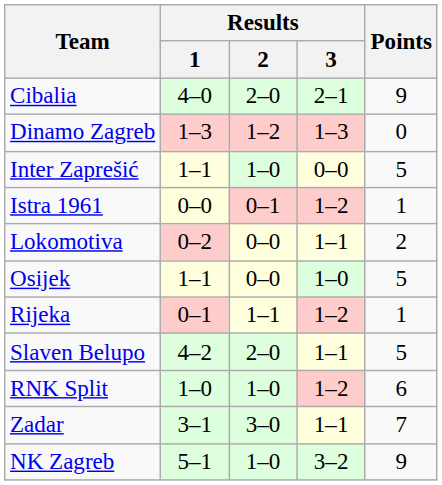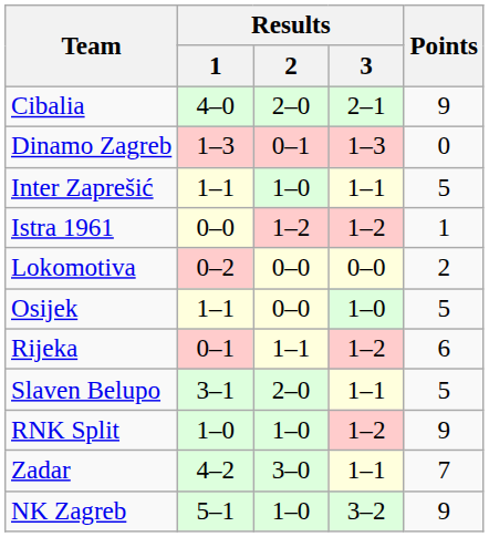 <table class="wikitable" style="text-align:center">
 <tr>
 <th rowspan=2>Team</th>
 <th colspan=3>Results</th>
 <th rowspan=2>Points</th>
 </tr>
 <tr>
 <th width=40>1</th>
 <th width=40>2</th>
 <th width=40>3</th>
 </tr>
 <tr>
 <td align=left><a href='#'>Cibalia</a></td>
 <td bgcolor=#ddffdd>4–0</td>
 <td bgcolor=#ddffdd>2–0</td>
 <td bgcolor=#ddffdd>2–1</td>
 <td>9</td>
 </tr>
 <tr>
 <td align=left><a href='#'>Dinamo Zagreb</a></td>
 <td bgcolor=#ffcccc>1–3</td>
-<td bgcolor=#ffcccc>1–2</td>
+<td bgcolor=#ffcccc>0–1</td>
 <td bgcolor=#ffcccc>1–3</td>
 <td>0</td>
 </tr>
 <tr>
 <td align=left><a href='#'>Inter Zaprešić</a></td>
 <td bgcolor=#ffffdd>1–1</td>
 <td bgcolor=#ddffdd>1–0</td>
-<td bgcolor=#ffffdd>0–0</td>
+<td bgcolor=#ffffdd>1–1</td>
 <td>5</td>
 </tr>
 <tr>
 <td align=left><a href='#'>Istra 1961</a></td>
 <td bgcolor=#ffffdd>0–0</td>
-<td bgcolor=#ffcccc>0–1</td>
+<td bgcolor=#ffcccc>1–2</td>
 <td bgcolor=#ffcccc>1–2</td>
 <td>1</td>
 </tr>
 <tr>
 <td align=left><a href='#'>Lokomotiva</a></td>
 <td bgcolor=#ffcccc>0–2</td>
 <td bgcolor=#ffffdd>0–0</td>
-<td bgcolor=#ffffdd>1–1</td>
+<td bgcolor=#ffffdd>0–0</td>
 <td>2</td>
 </tr>
 <tr>
 <td align=left><a href='#'>Osijek</a></td>
 <td bgcolor=#ffffdd>1–1</td>
 <td bgcolor=#ffffdd>0–0</td>
 <td bgcolor=#ddffdd>1–0</td>
 <td>5</td>
 </tr>
 <tr>
 <td align=left><a href='#'>Rijeka</a></td>
 <td bgcolor=#ffcccc>0–1</td>
 <td bgcolor=#ffffdd>1–1</td>
 <td bgcolor=#ffcccc>1–2</td>
-<td>1</td>
+<td>6</td>
 </tr>
 <tr>
 <td align=left><a href='#'>Slaven Belupo</a></td>
-<td bgcolor=#ddffdd>4–2</td>
+<td bgcolor=#ddffdd>3–1</td>
 <td bgcolor=#ddffdd>2–0</td>
 <td bgcolor=#ffffdd>1–1</td>
 <td>5</td>
 </tr>
 <tr>
 <td align=left><a href='#'>RNK Split</a></td>
 <td bgcolor=#ddffdd>1–0</td>
 <td bgcolor=#ddffdd>1–0</td>
 <td bgcolor=#ffcccc>1–2</td>
-<td>6</td>
+<td>9</td>
 </tr>
 <tr>
 <td align=left><a href='#'>Zadar</a></td>
-<td bgcolor=#ddffdd>3–1</td>
+<td bgcolor=#ddffdd>4–2</td>
 <td bgcolor=#ddffdd>3–0</td>
 <td bgcolor=#ffffdd>1–1</td>
 <td>7</td>
 </tr>
 <tr>
 <td align=left><a href='#'>NK Zagreb</a></td>
 <td bgcolor=#ddffdd>5–1</td>
 <td bgcolor=#ddffdd>1–0</td>
 <td bgcolor=#ddffdd>3–2</td>
 <td>9</td>
 </tr>
 </table>
